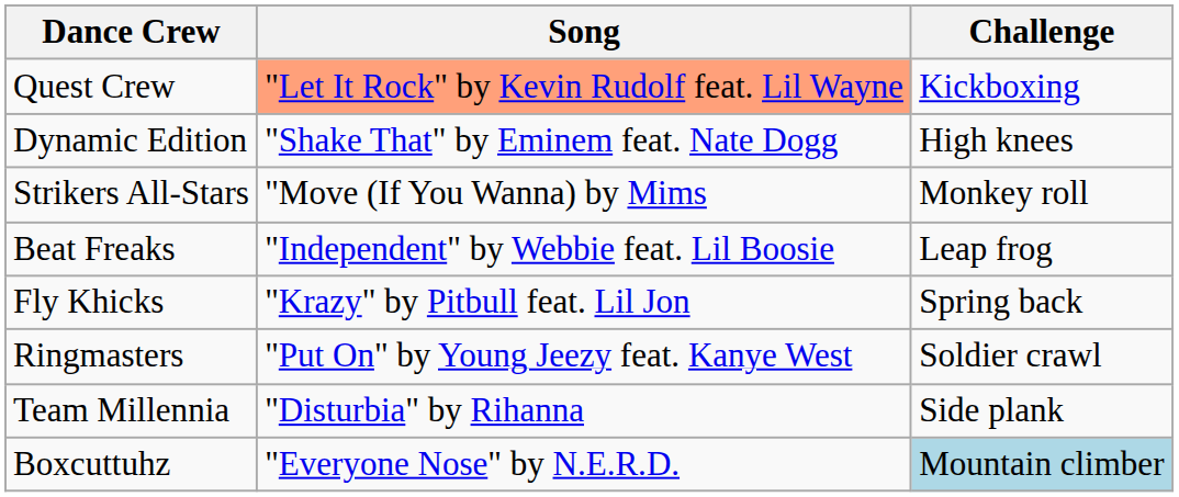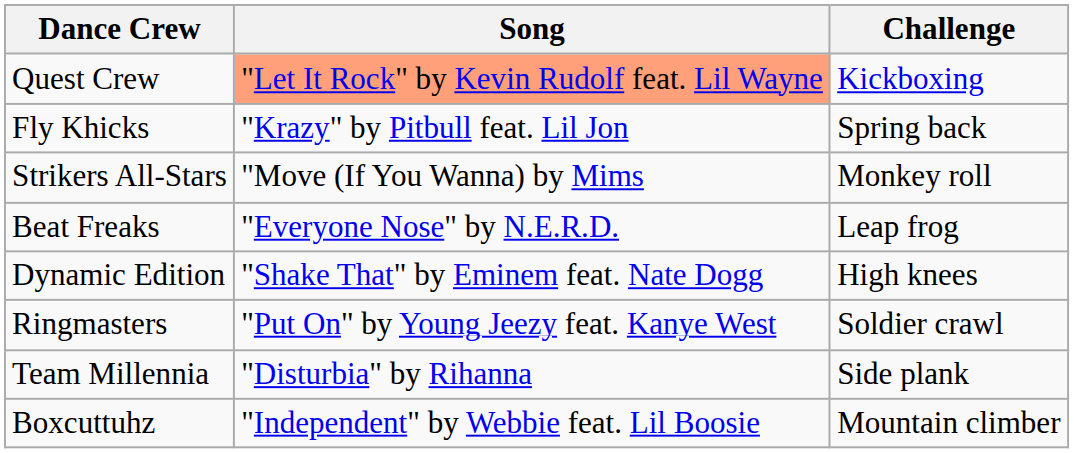 <table class="wikitable">
 <tr>
 <th>Dance Crew</th>
 <th>Song</th>
 <th>Challenge</th>
 </tr>
 <tr>
 <td>Quest Crew</td>
 <td style="background: lightsalmon;">"<a href='#'>Let It Rock</a>" by <a href='#'>Kevin Rudolf</a> feat. <a href='#'>Lil Wayne</a></td>
 <td><a href='#'>Kickboxing</a></td>
 </tr>
 <tr>
-<td>Dynamic Edition</td>
-<td>"<a href='#'>Shake That</a>" by <a href='#'>Eminem</a> feat. <a href='#'>Nate Dogg</a></td>
-<td>High knees</td>
+<td>Fly Khicks</td>
+<td>"<a href='#'>Krazy</a>" by <a href='#'>Pitbull</a> feat. <a href='#'>Lil Jon</a></td>
+<td>Spring back</td>
 </tr>
 <tr>
 <td>Strikers All-Stars</td>
 <td>"Move (If You Wanna) by <a href='#'>Mims</a></td>
 <td>Monkey roll</td>
 </tr>
 <tr>
 <td>Beat Freaks</td>
-<td>"<a href='#'>Independent</a>" by <a href='#'>Webbie</a> feat. <a href='#'>Lil Boosie</a></td>
+<td>"<a href='#'>Everyone Nose</a>" by <a href='#'>N.E.R.D.</a></td>
 <td>Leap frog</td>
 </tr>
 <tr>
-<td>Fly Khicks</td>
-<td>"<a href='#'>Krazy</a>" by <a href='#'>Pitbull</a> feat. <a href='#'>Lil Jon</a></td>
-<td>Spring back</td>
+<td>Dynamic Edition</td>
+<td>"<a href='#'>Shake That</a>" by <a href='#'>Eminem</a> feat. <a href='#'>Nate Dogg</a></td>
+<td>High knees</td>
 </tr>
 <tr>
 <td>Ringmasters</td>
 <td>"<a href='#'>Put On</a>" by <a href='#'>Young Jeezy</a> feat. <a href='#'>Kanye West</a></td>
 <td>Soldier crawl</td>
 </tr>
 <tr>
 <td>Team Millennia</td>
 <td>"<a href='#'>Disturbia</a>" by <a href='#'>Rihanna</a></td>
 <td>Side plank</td>
 </tr>
 <tr>
 <td>Boxcuttuhz</td>
-<td>"<a href='#'>Everyone Nose</a>" by <a href='#'>N.E.R.D.</a></td>
-<td style="background: lightblue;">Mountain climber</td>
+<td>"<a href='#'>Independent</a>" by <a href='#'>Webbie</a> feat. <a href='#'>Lil Boosie</a></td>
+<td>Mountain climber</td>
 </tr>
 </table>
